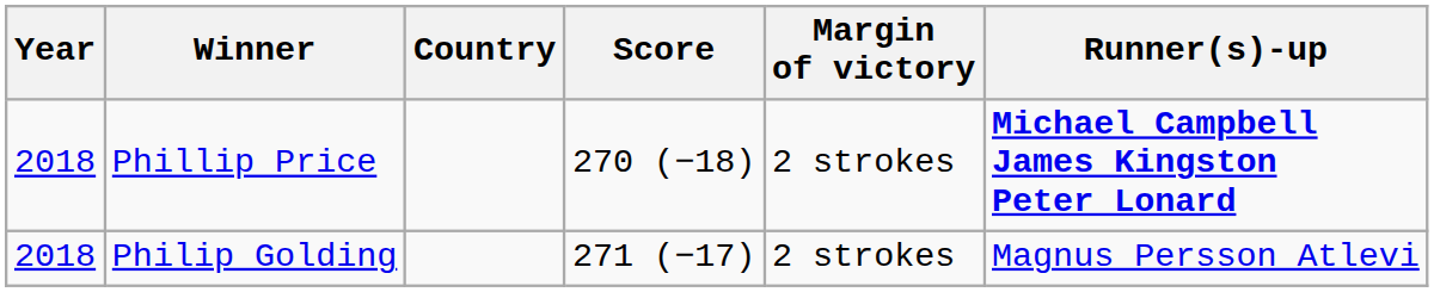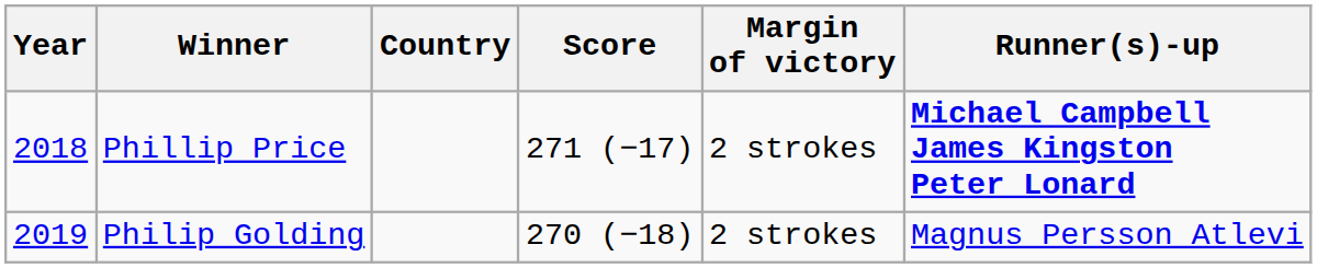 <table class="wikitable" style="font-size:95%">
 <tr>
 <th>Year</th>
 <th>Winner</th>
 <th>Country</th>
 <th>Score</th>
 <th>Margin<br>of victory</th>
 <th>Runner(s)-up</th>
 </tr>
 <tr>
 <td><a href='#'>2018</a></td>
 <td><a href='#'>Phillip Price</a></td>
 <td></td>
-<td>270 (−18)</td>
+<td>271 (−17)</td>
 <td>2 strokes</td>
 <td><strong> <a href='#'>Michael Campbell</a><br> <a href='#'>James Kingston</a><br> <a href='#'>Peter Lonard</a></strong></td>
 </tr>
 <tr>
-<td><a href='#'>2018</a></td>
+<td><a href='#'>2019</a></td>
 <td><a href='#'>Philip Golding</a></td>
 <td></td>
-<td>271 (−17)</td>
+<td>270 (−18)</td>
 <td>2 strokes</td>
 <td> <a href='#'>Magnus Persson Atlevi</a></td>
 </tr>
 </table>
